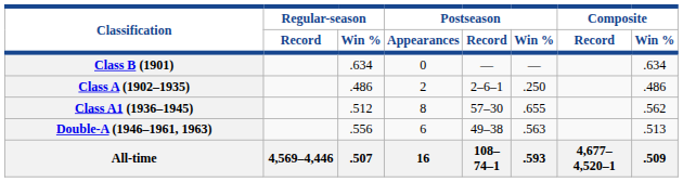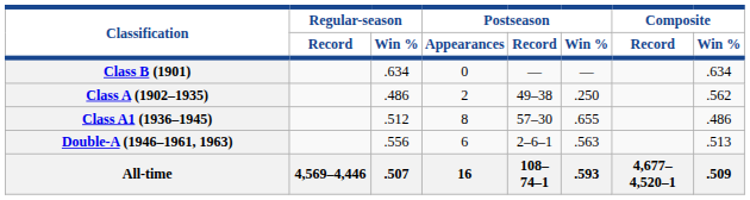 <table class="wikitable sortable plainrowheaders" style="font-size: 95%; text-align:center;">
 <tr>
 <th rowspan="2" scope="col" width="295px" style="background-color:#ffffff; border-top:#17468E 5px solid; border-bottom:#17468E 5px solid; color:#17468E">Classification</th>
 <th colspan="2" scope="col" style="background-color:#ffffff; border-top:#17468E 5px solid; color:#17468E">Regular-season</th>
 <th colspan="3" scope="col" style="background-color:#ffffff; border-top:#17468E 5px solid; color:#17468E">Postseason</th>
 <th colspan="3" scope="col" style="background-color:#ffffff; border-top:#17468E 5px solid; color:#17468E">Composite</th>
 </tr>
 <tr>
 <th scope="col" width="80px" style="background-color:#ffffff; border-bottom:#17468E 5px solid; color:#17468E">Record</th>
 <th scope="col" style="background-color:#ffffff; border-bottom:#17468E 5px solid; color:#17468E">Win %</th>
 <th scope="col" style="background-color:#ffffff; border-bottom:#17468E 5px solid; color:#17468E">Appearances</th>
 <th scope="col" width="50px" style="background-color:#ffffff; border-bottom:#17468E 5px solid; color:#17468E">Record</th>
 <th scope="col" style="background-color:#ffffff; border-bottom:#17468E 5px solid; color:#17468E">Win %</th>
 <th scope="col" width="80px" style="background-color:#ffffff; border-bottom:#17468E 5px solid; color:#17468E">Record</th>
 <th scope="col" style="background-color:#ffffff; border-bottom:#17468E 5px solid; color:#17468E">Win %</th>
 </tr>
 <tr>
 <th scope="row"><a href='#'>Class B</a> (1901)</th>
 <td></td>
 <td>.634</td>
 <td>0</td>
 <td>—</td>
 <td>—</td>
 <td></td>
 <td>.634</td>
 </tr>
 <tr>
 <th scope="row"><a href='#'>Class A</a> (1902–1935)</th>
 <td></td>
 <td>.486</td>
 <td>2</td>
-<td>2–6–1</td>
+<td>49–38</td>
 <td>.250</td>
 <td></td>
-<td>.486</td>
+<td>.562</td>
 </tr>
 <tr>
 <th scope="row"><a href='#'>Class A1</a> (1936–1945)</th>
 <td></td>
 <td>.512</td>
 <td>8</td>
 <td>57–30</td>
 <td>.655</td>
 <td></td>
-<td>.562</td>
+<td>.486</td>
 </tr>
 <tr>
 <th scope="row"><a href='#'>Double-A</a> (1946–1961, 1963)</th>
 <td></td>
 <td>.556</td>
 <td>6</td>
-<td>49–38</td>
+<td>2–6–1</td>
 <td>.563</td>
 <td></td>
 <td>.513</td>
 </tr>
 <tr>
 <th scope="row"><strong>All-time</strong></th>
 <th>4,569–4,446</th>
 <th>.507</th>
 <th>16</th>
 <th>108–74–1</th>
 <th>.593</th>
 <th>4,677–4,520–1</th>
 <th>.509</th>
 </tr>
 </table>
